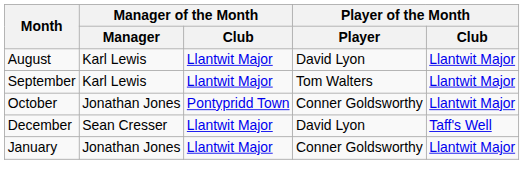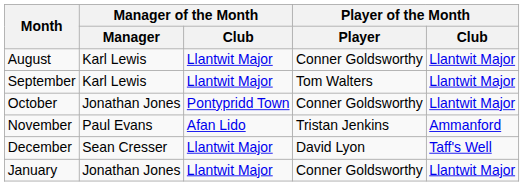 <table class="wikitable">
 <tr>
 <th rowspan="2">Month</th>
 <th colspan="2">Manager of the Month</th>
 <th colspan="2">Player of the Month</th>
 </tr>
 <tr>
 <th>Manager</th>
 <th>Club</th>
 <th>Player</th>
 <th>Club</th>
 </tr>
 <tr>
 <td>August</td>
 <td>Karl Lewis</td>
 <td><a href='#'>Llantwit Major</a></td>
-<td>David Lyon</td>
+<td>Conner Goldsworthy</td>
 <td><a href='#'>Llantwit Major</a></td>
 </tr>
 <tr>
 <td>September</td>
 <td>Karl Lewis</td>
 <td><a href='#'>Llantwit Major</a></td>
 <td>Tom Walters</td>
 <td><a href='#'>Llantwit Major</a></td>
 </tr>
 <tr>
 <td>October</td>
 <td>Jonathan Jones</td>
 <td><a href='#'>Pontypridd Town</a></td>
 <td>Conner Goldsworthy</td>
 <td><a href='#'>Llantwit Major</a></td>
 </tr>
 <tr>
+<td>November</td>
+<td>Paul Evans</td>
+<td><a href='#'>Afan Lido</a></td>
+<td>Tristan Jenkins</td>
+<td><a href='#'>Ammanford</a></td>
+</tr>
+<tr>
 <td>December</td>
 <td>Sean Cresser</td>
 <td><a href='#'>Llantwit Major</a></td>
 <td>David Lyon</td>
 <td><a href='#'>Taff's Well</a></td>
 </tr>
 <tr>
 <td>January</td>
 <td>Jonathan Jones</td>
 <td><a href='#'>Llantwit Major</a></td>
 <td>Conner Goldsworthy</td>
 <td><a href='#'>Llantwit Major</a></td>
 </tr>
 </table>
